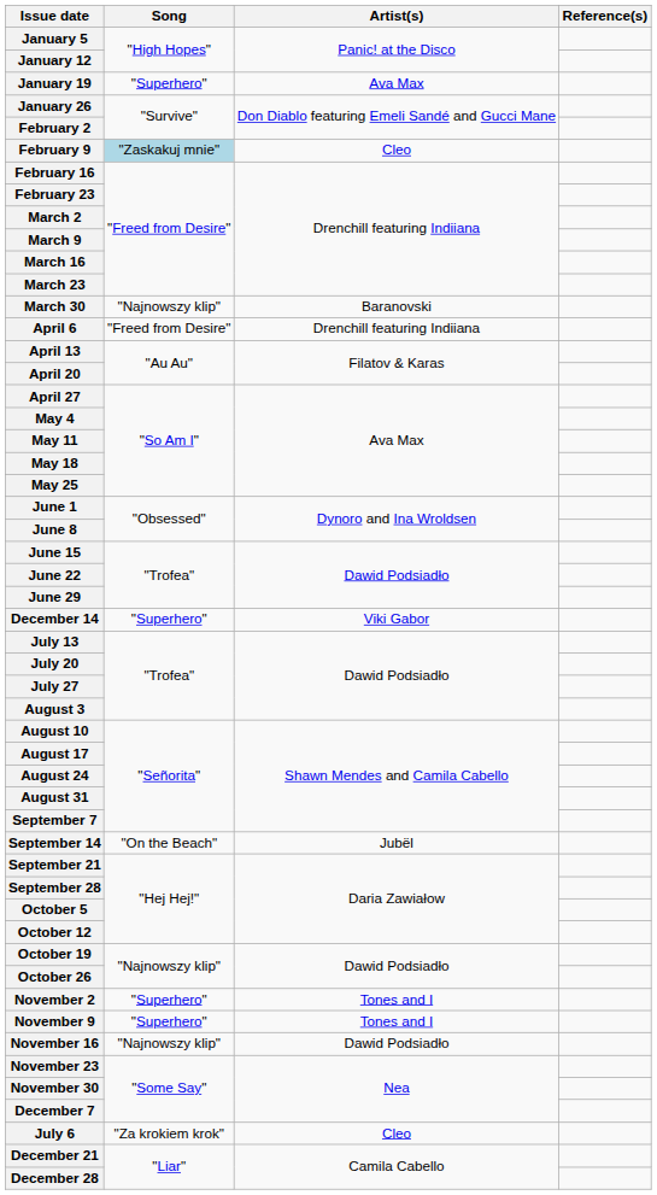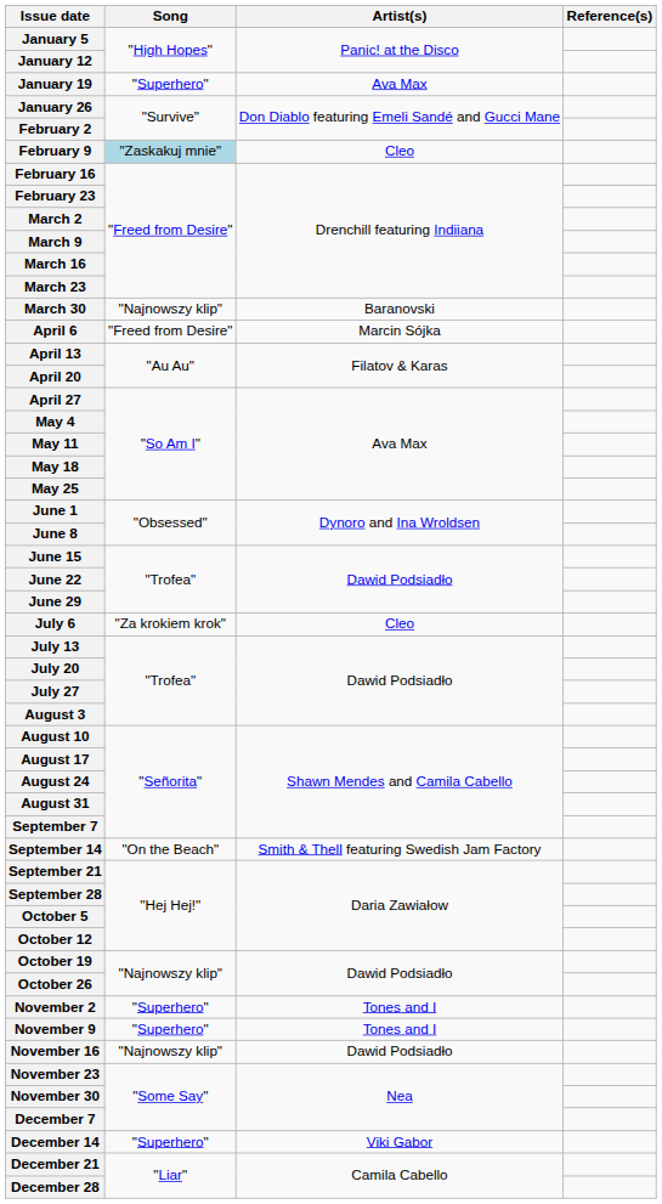 <table class="wikitable plainrowheaders" style="text-align: center">
 <tr>
 <th>Issue date</th>
 <th>Song</th>
 <th>Artist(s)</th>
 <th>Reference(s)</th>
 </tr>
 <tr>
 <th scope="row">January 5</th>
 <td rowspan="2">"<a href='#'>High Hopes</a>"</td>
 <td rowspan="2"><a href='#'>Panic! at the Disco</a></td>
 <td></td>
 </tr>
 <tr>
 <th scope="row">January 12</th>
 <td></td>
 </tr>
 <tr>
 <th scope="row">January 19</th>
 <td>"<a href='#'>Superhero</a>"</td>
 <td><a href='#'>Ava Max</a></td>
 <td></td>
 </tr>
 <tr>
 <th scope="row">January 26</th>
 <td rowspan="2">"Survive"</td>
 <td rowspan="2"><a href='#'>Don Diablo</a> featuring <a href='#'>Emeli Sandé</a> and <a href='#'>Gucci Mane</a></td>
 <td></td>
 </tr>
 <tr>
 <th scope="row">February 2</th>
 <td></td>
 </tr>
 <tr>
 <th scope="row">February 9</th>
 <td style="background: lightblue;">"Zaskakuj mnie"</td>
 <td><a href='#'>Cleo</a></td>
 <td></td>
 </tr>
 <tr>
 <th scope="row">February 16</th>
 <td rowspan="6">"<a href='#'>Freed from Desire</a>"</td>
 <td rowspan="6">Drenchill featuring <a href='#'>Indiiana</a></td>
 <td></td>
 </tr>
 <tr>
 <th scope="row">February 23</th>
 <td></td>
 </tr>
 <tr>
 <th scope="row">March 2</th>
 <td></td>
 </tr>
 <tr>
 <th scope="row">March 9</th>
 <td></td>
 </tr>
 <tr>
 <th scope="row">March 16</th>
 <td></td>
 </tr>
 <tr>
 <th scope="row">March 23</th>
 <td></td>
 </tr>
 <tr>
 <th scope="row">March 30</th>
 <td>"Najnowszy klip"</td>
 <td>Baranovski</td>
 <td></td>
 </tr>
 <tr>
 <th scope="row">April 6</th>
 <td>"Freed from Desire"</td>
-<td>Drenchill featuring Indiiana</td>
+<td>Marcin Sójka</td>
 <td></td>
 </tr>
 <tr>
 <th scope="row">April 13</th>
 <td rowspan="2">"Au Au"</td>
 <td rowspan="2">Filatov & Karas</td>
 <td></td>
 </tr>
 <tr>
 <th scope="row">April 20</th>
 <td></td>
 </tr>
 <tr>
 <th scope="row">April 27</th>
 <td rowspan="5">"<a href='#'>So Am I</a>"</td>
 <td rowspan="5">Ava Max</td>
 <td></td>
 </tr>
 <tr>
 <th scope="row">May 4</th>
 <td></td>
 </tr>
 <tr>
 <th scope="row">May 11</th>
 <td></td>
 </tr>
 <tr>
 <th scope="row">May 18</th>
 <td></td>
 </tr>
 <tr>
 <th scope="row">May 25</th>
 <td></td>
 </tr>
 <tr>
 <th scope="row">June 1</th>
 <td rowspan="2">"Obsessed"</td>
 <td rowspan="2"><a href='#'>Dynoro</a> and <a href='#'>Ina Wroldsen</a></td>
 <td></td>
 </tr>
 <tr>
 <th scope="row">June 8</th>
 <td></td>
 </tr>
 <tr>
 <th scope="row">June 15</th>
 <td rowspan="3">"Trofea"</td>
 <td rowspan="3"><a href='#'>Dawid Podsiadło</a></td>
 <td></td>
 </tr>
 <tr>
 <th scope="row">June 22</th>
 <td></td>
 </tr>
 <tr>
 <th scope="row">June 29</th>
 <td></td>
 </tr>
 <tr>
-<th scope="row">December 14</th>
-<td>"<a href='#'>Superhero</a>"</td>
-<td><a href='#'>Viki Gabor</a></td>
+<th scope="row">July 6</th>
+<td>"Za krokiem krok"</td>
+<td><a href='#'>Cleo</a></td>
 <td></td>
 </tr>
 <tr>
 <th scope="row">July 13</th>
 <td rowspan="4">"Trofea"</td>
 <td rowspan="4">Dawid Podsiadło</td>
 <td></td>
 </tr>
 <tr>
 <th scope="row">July 20</th>
 <td></td>
 </tr>
 <tr>
 <th scope="row">July 27</th>
 <td></td>
 </tr>
 <tr>
 <th scope="row">August 3</th>
 <td></td>
 </tr>
 <tr>
 <th scope="row">August 10</th>
 <td rowspan="5">"<a href='#'>Señorita</a>"</td>
 <td rowspan="5"><a href='#'>Shawn Mendes</a> and <a href='#'>Camila Cabello</a></td>
 <td></td>
 </tr>
 <tr>
 <th scope="row">August 17</th>
 <td></td>
 </tr>
 <tr>
 <th scope="row">August 24</th>
 <td></td>
 </tr>
 <tr>
 <th scope="row">August 31</th>
 <td></td>
 </tr>
 <tr>
 <th scope="row">September 7</th>
 <td></td>
 </tr>
 <tr>
 <th scope="row">September 14</th>
 <td>"On the Beach"</td>
-<td>Jubël</td>
+<td><a href='#'>Smith & Thell</a> featuring Swedish Jam Factory</td>
 <td></td>
 </tr>
 <tr>
 <th scope="row">September 21</th>
 <td rowspan="4">"Hej Hej!"</td>
 <td rowspan="4">Daria Zawiałow</td>
 <td></td>
 </tr>
 <tr>
 <th scope="row">September 28</th>
 <td></td>
 </tr>
 <tr>
 <th scope="row">October 5</th>
 <td></td>
 </tr>
 <tr>
 <th scope="row">October 12</th>
 <td></td>
 </tr>
 <tr>
 <th scope="row">October 19</th>
 <td rowspan="2">"Najnowszy klip"</td>
 <td rowspan="2">Dawid Podsiadło</td>
 <td></td>
 </tr>
 <tr>
 <th scope="row">October 26</th>
 <td></td>
 </tr>
 <tr>
 <th scope="row">November 2</th>
 <td>"<a href='#'>Superhero</a>"</td>
 <td><a href='#'>Tones and I</a></td>
 <td></td>
 </tr>
 <tr>
 <th scope="row">November 9</th>
 <td>"<a href='#'>Superhero</a>"</td>
 <td><a href='#'>Tones and I</a></td>
 <td></td>
 </tr>
 <tr>
 <th scope="row">November 16</th>
 <td>"Najnowszy klip"</td>
 <td>Dawid Podsiadło</td>
 <td></td>
 </tr>
 <tr>
 <th scope="row">November 23</th>
 <td rowspan="3">"<a href='#'>Some Say</a>"</td>
 <td rowspan="3"><a href='#'>Nea</a></td>
 <td></td>
 </tr>
 <tr>
 <th scope="row">November 30</th>
 <td></td>
 </tr>
 <tr>
 <th scope="row">December 7</th>
 <td></td>
 </tr>
 <tr>
-<th scope="row">July 6</th>
-<td>"Za krokiem krok"</td>
-<td><a href='#'>Cleo</a></td>
+<th scope="row">December 14</th>
+<td>"<a href='#'>Superhero</a>"</td>
+<td><a href='#'>Viki Gabor</a></td>
 <td></td>
 </tr>
 <tr>
 <th scope="row">December 21</th>
 <td rowspan="2">"<a href='#'>Liar</a>"</td>
 <td rowspan="2">Camila Cabello</td>
 <td></td>
 </tr>
 <tr>
 <th scope="row">December 28</th>
 <td></td>
 </tr>
 </table>
